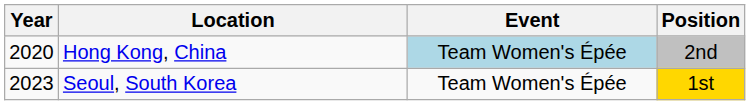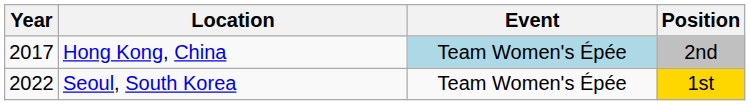 <table class="wikitable" style="text-align:center;">
 <tr>
 <th>Year</th>
 <th style="width:17em">Location</th>
 <th style="width:12em">Event</th>
 <th>Position</th>
 </tr>
 <tr>
-<td>2020</td>
+<td>2017</td>
 <td rowspan="1" align="left"> <a href='#'>Hong Kong</a>, <a href='#'>China</a></td>
 <td style="background: lightblue;">Team Women's Épée</td>
 <td bgcolor="silver">2nd</td>
 </tr>
 <tr>
-<td>2023</td>
+<td>2022</td>
 <td rowspan="1" align="left"> <a href='#'>Seoul</a>, <a href='#'>South Korea</a></td>
 <td>Team Women's Épée</td>
 <td bgcolor="gold">1st</td>
 </tr>
 </table>
